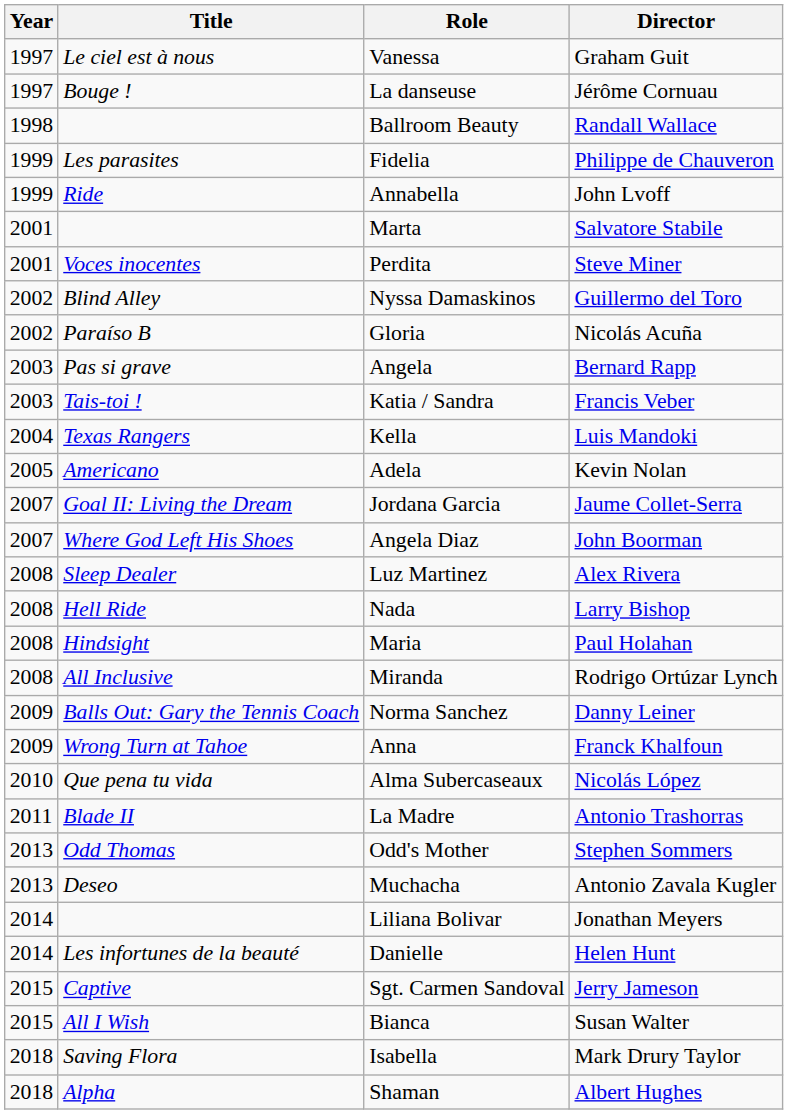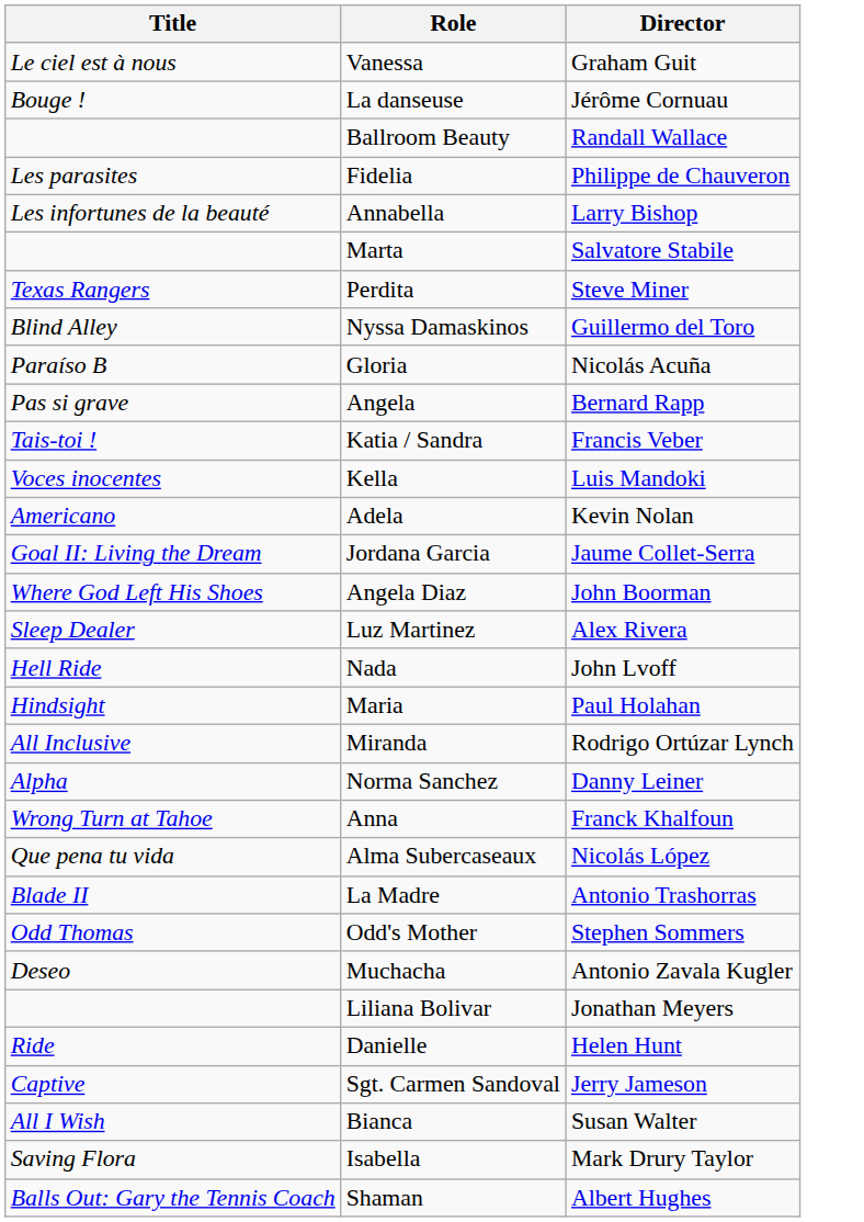 <table class="wikitable sortable">
 <tr>
-<th>Year</th>
 <th>Title</th>
 <th>Role</th>
 <th>Director</th>
 </tr>
 <tr>
-<td>1997</td>
 <td><em>Le ciel est à nous</em></td>
 <td>Vanessa</td>
 <td>Graham Guit</td>
 </tr>
 <tr>
-<td>1997</td>
 <td><em>Bouge !</em></td>
 <td>La danseuse</td>
 <td>Jérôme Cornuau</td>
 </tr>
 <tr>
-<td>1998</td>
 <td><em></em></td>
 <td>Ballroom Beauty</td>
 <td><a href='#'>Randall Wallace</a></td>
 </tr>
 <tr>
-<td>1999</td>
 <td><em>Les parasites</em></td>
 <td>Fidelia</td>
 <td><a href='#'>Philippe de Chauveron</a></td>
 </tr>
 <tr>
-<td>1999</td>
-<td><em><a href='#'>Ride</a></em></td>
+<td><em>Les infortunes de la beauté</em></td>
 <td>Annabella</td>
-<td>John Lvoff</td>
+<td><a href='#'>Larry Bishop</a></td>
 </tr>
 <tr>
-<td>2001</td>
 <td><em></em></td>
 <td>Marta</td>
 <td><a href='#'>Salvatore Stabile</a></td>
 </tr>
 <tr>
-<td>2001</td>
-<td><em><a href='#'>Voces inocentes</a></em></td>
+<td><em><a href='#'>Texas Rangers</a></em></td>
 <td>Perdita</td>
 <td><a href='#'>Steve Miner</a></td>
 </tr>
 <tr>
-<td>2002</td>
 <td><em>Blind Alley</em></td>
 <td>Nyssa Damaskinos</td>
 <td><a href='#'>Guillermo del Toro</a></td>
 </tr>
 <tr>
-<td>2002</td>
 <td><em>Paraíso B</em></td>
 <td>Gloria</td>
 <td>Nicolás Acuña</td>
 </tr>
 <tr>
-<td>2003</td>
 <td><em>Pas si grave</em></td>
 <td>Angela</td>
 <td><a href='#'>Bernard Rapp</a></td>
 </tr>
 <tr>
-<td>2003</td>
 <td><em><a href='#'>Tais-toi !</a></em></td>
 <td>Katia / Sandra</td>
 <td><a href='#'>Francis Veber</a></td>
 </tr>
 <tr>
-<td>2004</td>
-<td><em><a href='#'>Texas Rangers</a></em></td>
+<td><em><a href='#'>Voces inocentes</a></em></td>
 <td>Kella</td>
 <td><a href='#'>Luis Mandoki</a></td>
 </tr>
 <tr>
-<td>2005</td>
 <td><em><a href='#'>Americano</a></em></td>
 <td>Adela</td>
 <td>Kevin Nolan</td>
 </tr>
 <tr>
-<td>2007</td>
 <td><em><a href='#'>Goal II: Living the Dream</a></em></td>
 <td>Jordana Garcia</td>
 <td><a href='#'>Jaume Collet-Serra</a></td>
 </tr>
 <tr>
-<td>2007</td>
 <td><em><a href='#'>Where God Left His Shoes</a></em></td>
 <td>Angela Diaz</td>
 <td><a href='#'>John Boorman</a></td>
 </tr>
 <tr>
-<td>2008</td>
 <td><em><a href='#'>Sleep Dealer</a></em></td>
 <td>Luz Martinez</td>
 <td><a href='#'>Alex Rivera</a></td>
 </tr>
 <tr>
-<td>2008</td>
 <td><em><a href='#'>Hell Ride</a></em></td>
 <td>Nada</td>
-<td><a href='#'>Larry Bishop</a></td>
+<td>John Lvoff</td>
 </tr>
 <tr>
-<td>2008</td>
 <td><em><a href='#'>Hindsight</a></em></td>
 <td>Maria</td>
 <td><a href='#'>Paul Holahan</a></td>
 </tr>
 <tr>
-<td>2008</td>
 <td><em><a href='#'>All Inclusive</a></em></td>
 <td>Miranda</td>
 <td>Rodrigo Ortúzar Lynch</td>
 </tr>
 <tr>
-<td>2009</td>
-<td><em><a href='#'>Balls Out: Gary the Tennis Coach</a></em></td>
+<td><em><a href='#'>Alpha</a></em></td>
 <td>Norma Sanchez</td>
 <td><a href='#'>Danny Leiner</a></td>
 </tr>
 <tr>
-<td>2009</td>
 <td><em><a href='#'>Wrong Turn at Tahoe</a></em></td>
 <td>Anna</td>
 <td><a href='#'>Franck Khalfoun</a></td>
 </tr>
 <tr>
-<td>2010</td>
 <td><em>Que pena tu vida</em></td>
 <td>Alma Subercaseaux</td>
 <td><a href='#'>Nicolás López</a></td>
 </tr>
 <tr>
-<td>2011</td>
 <td><em><a href='#'>Blade II</a></em></td>
 <td>La Madre</td>
 <td><a href='#'>Antonio Trashorras</a></td>
 </tr>
 <tr>
-<td>2013</td>
 <td><em><a href='#'>Odd Thomas</a></em></td>
 <td>Odd's Mother</td>
 <td><a href='#'>Stephen Sommers</a></td>
 </tr>
 <tr>
-<td>2013</td>
 <td><em>Deseo</em></td>
 <td>Muchacha</td>
 <td>Antonio Zavala Kugler</td>
 </tr>
 <tr>
-<td>2014</td>
 <td><em></em></td>
 <td>Liliana Bolivar</td>
 <td>Jonathan Meyers</td>
 </tr>
 <tr>
-<td>2014</td>
-<td><em>Les infortunes de la beauté</em></td>
+<td><em><a href='#'>Ride</a></em></td>
 <td>Danielle</td>
 <td><a href='#'>Helen Hunt</a></td>
 </tr>
 <tr>
-<td>2015</td>
 <td><em><a href='#'>Captive</a></em></td>
 <td>Sgt. Carmen Sandoval</td>
 <td><a href='#'>Jerry Jameson</a></td>
 </tr>
 <tr>
-<td>2015</td>
 <td><em><a href='#'>All I Wish</a></em></td>
 <td>Bianca</td>
 <td>Susan Walter</td>
 </tr>
 <tr>
-<td>2018</td>
 <td><em>Saving Flora</em></td>
 <td>Isabella</td>
 <td>Mark Drury Taylor</td>
 </tr>
 <tr>
-<td>2018</td>
-<td><em><a href='#'>Alpha</a></em></td>
+<td><em><a href='#'>Balls Out: Gary the Tennis Coach</a></em></td>
 <td>Shaman</td>
 <td><a href='#'>Albert Hughes</a></td>
 </tr>
 </table>
